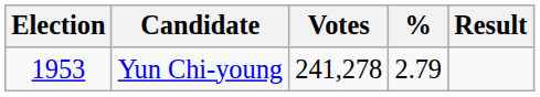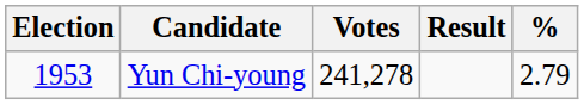 <table class="wikitable" style="text-align:center">
 <tr>
 <th>Election</th>
 <th>Candidate</th>
 <th>Votes</th>
+<th>Result</th>
 <th>%</th>
-<th>Result</th>
 </tr>
 <tr>
 <td><a href='#'>1953</a></td>
 <td><a href='#'>Yun Chi-young</a></td>
 <td>241,278</td>
+<td></td>
 <td>2.79</td>
-<td></td>
 </tr>
 </table>
